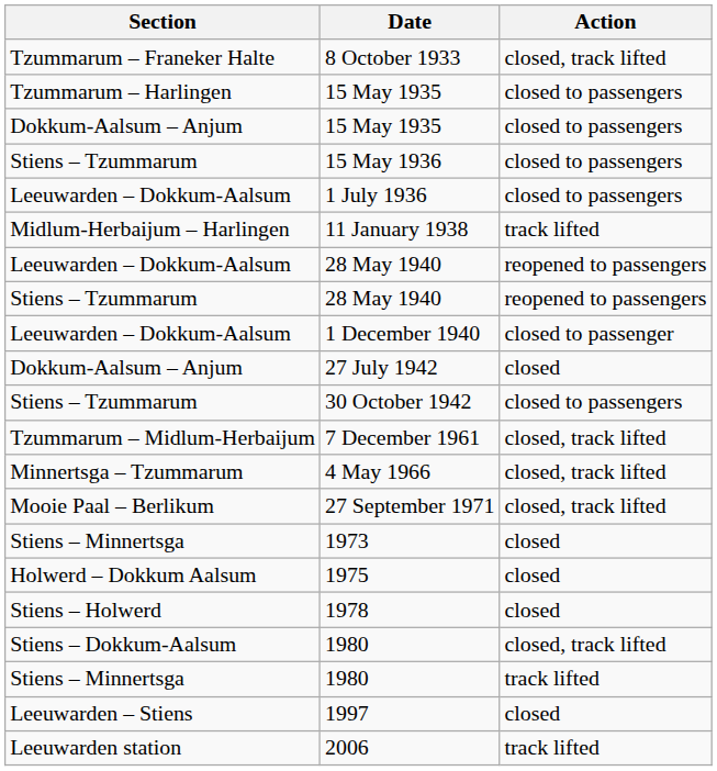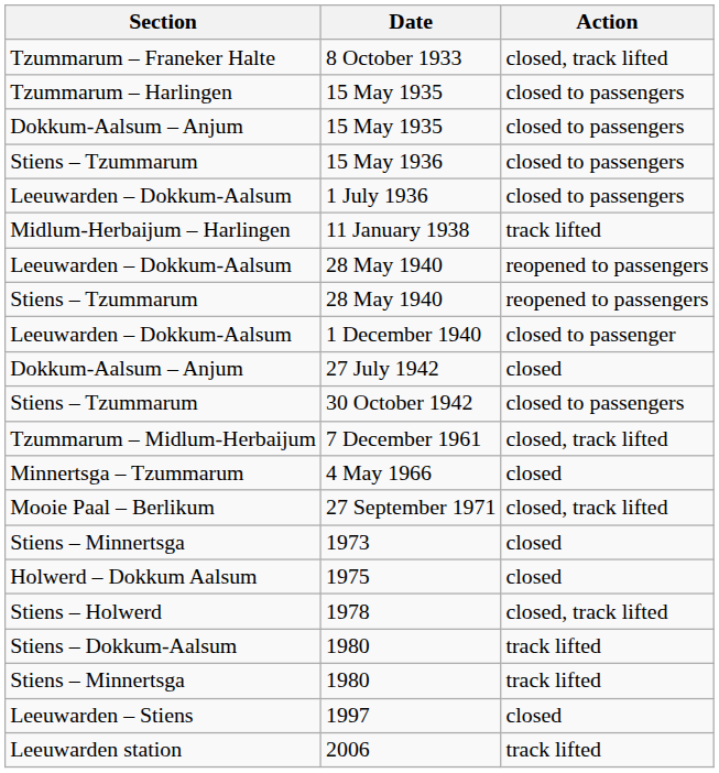 <table class="wikitable sortable">
 <tr>
 <th>Section</th>
 <th>Date</th>
 <th>Action</th>
 </tr>
 <tr>
 <td>Tzummarum – Franeker Halte</td>
 <td>8 October 1933</td>
 <td>closed, track lifted</td>
 </tr>
 <tr>
 <td>Tzummarum – Harlingen</td>
 <td>15 May 1935</td>
 <td>closed to passengers</td>
 </tr>
 <tr>
 <td>Dokkum-Aalsum – Anjum</td>
 <td>15 May 1935</td>
 <td>closed to passengers</td>
 </tr>
 <tr>
 <td>Stiens – Tzummarum</td>
 <td>15 May 1936</td>
 <td>closed to passengers</td>
 </tr>
 <tr>
 <td>Leeuwarden – Dokkum-Aalsum</td>
 <td>1 July 1936</td>
 <td>closed to passengers</td>
 </tr>
 <tr>
 <td>Midlum-Herbaijum – Harlingen</td>
 <td>11 January 1938</td>
 <td>track lifted</td>
 </tr>
 <tr>
 <td>Leeuwarden – Dokkum-Aalsum</td>
 <td>28 May 1940</td>
 <td>reopened to passengers</td>
 </tr>
 <tr>
 <td>Stiens – Tzummarum</td>
 <td>28 May 1940</td>
 <td>reopened to passengers</td>
 </tr>
 <tr>
 <td>Leeuwarden – Dokkum-Aalsum</td>
 <td>1 December 1940</td>
 <td>closed to passenger</td>
 </tr>
 <tr>
 <td>Dokkum-Aalsum – Anjum</td>
 <td>27 July 1942</td>
 <td>closed</td>
 </tr>
 <tr>
 <td>Stiens – Tzummarum</td>
 <td>30 October 1942</td>
 <td>closed to passengers</td>
 </tr>
 <tr>
 <td>Tzummarum – Midlum-Herbaijum</td>
 <td>7 December 1961</td>
 <td>closed, track lifted</td>
 </tr>
 <tr>
 <td>Minnertsga – Tzummarum</td>
 <td>4 May 1966</td>
-<td>closed, track lifted</td>
+<td>closed</td>
 </tr>
 <tr>
 <td>Mooie Paal – Berlikum</td>
 <td>27 September 1971</td>
 <td>closed, track lifted</td>
 </tr>
 <tr>
 <td>Stiens – Minnertsga</td>
 <td>1973</td>
 <td>closed</td>
 </tr>
 <tr>
 <td>Holwerd – Dokkum Aalsum</td>
 <td>1975</td>
 <td>closed</td>
 </tr>
 <tr>
 <td>Stiens – Holwerd</td>
 <td>1978</td>
-<td>closed</td>
+<td>closed, track lifted</td>
 </tr>
 <tr>
 <td>Stiens – Dokkum-Aalsum</td>
 <td>1980</td>
-<td>closed, track lifted</td>
+<td>track lifted</td>
 </tr>
 <tr>
 <td>Stiens – Minnertsga</td>
 <td>1980</td>
 <td>track lifted</td>
 </tr>
 <tr>
 <td>Leeuwarden – Stiens</td>
 <td>1997</td>
 <td>closed</td>
 </tr>
 <tr>
 <td>Leeuwarden station</td>
 <td>2006</td>
 <td>track lifted</td>
 </tr>
 </table>
